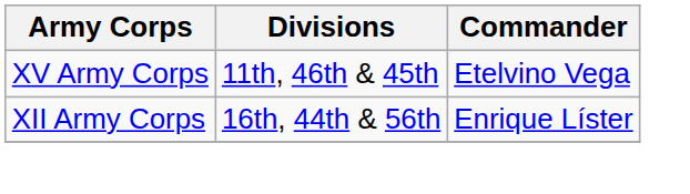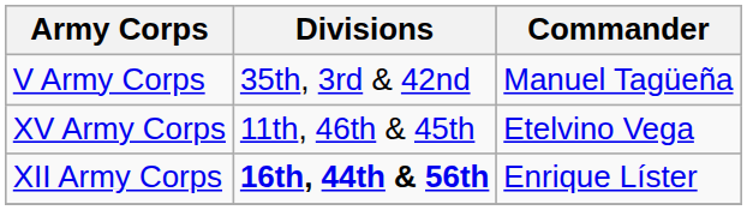 <table class="wikitable">
 <tr>
 <th>Army Corps</th>
 <th>Divisions</th>
 <th>Commander</th>
+</tr>
+<tr>
+<td><a href='#'>V Army Corps</a></td>
+<td><a href='#'>35th</a>, <a href='#'>3rd</a> & <a href='#'>42nd</a></td>
+<td><a href='#'>Manuel Tagüeña</a></td>
 </tr>
 <tr>
 <td><a href='#'>XV Army Corps</a></td>
 <td><a href='#'>11th</a>, <a href='#'>46th</a> & <a href='#'>45th</a></td>
 <td><a href='#'>Etelvino Vega</a></td>
 </tr>
 <tr>
 <td><a href='#'>XII Army Corps</a></td>
-<td><a href='#'>16th</a>, <a href='#'>44th</a> & <a href='#'>56th</a></td>
+<td><strong><a href='#'>16th</a>, <a href='#'>44th</a> & <a href='#'>56th</a></strong></td>
 <td><a href='#'>Enrique Líster</a></td>
 </tr>
 <tr>
 </tr>
 </table>
